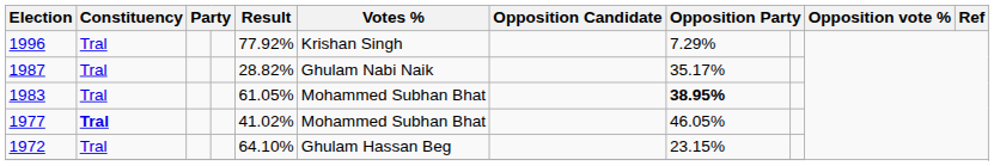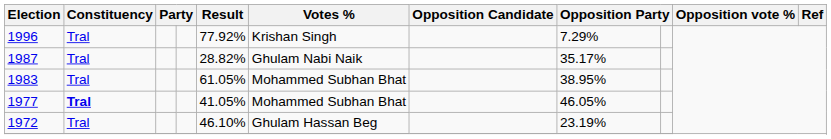 <table class="wikitable sortable">
 <tr>
 <th>Election</th>
 <th>Constituency</th>
 <th colspan="2">Party</th>
 <th>Result</th>
 <th>Votes %</th>
 <th>Opposition Candidate</th>
 <th colspan="2">Opposition Party</th>
 <th>Opposition vote %</th>
 <th>Ref</th>
 </tr>
 <tr>
 <td><a href='#'>1996</a></td>
 <td><a href='#'>Tral</a></td>
 <td></td>
 <td></td>
 <td>77.92%</td>
 <td>Krishan Singh</td>
 <td></td>
 <td>7.29%</td>
 <td></td>
 </tr>
 <tr>
 <td><a href='#'>1987</a></td>
 <td><a href='#'>Tral</a></td>
 <td></td>
 <td></td>
 <td>28.82%</td>
 <td>Ghulam Nabi Naik</td>
 <td></td>
 <td>35.17%</td>
 <td></td>
 </tr>
 <tr>
 <td><a href='#'>1983</a></td>
 <td><a href='#'>Tral</a></td>
 <td></td>
 <td></td>
 <td>61.05%</td>
 <td>Mohammed Subhan Bhat</td>
 <td></td>
-<td><strong>38.95%</strong></td>
+<td>38.95%</td>
 <td></td>
 </tr>
 <tr>
 <td><a href='#'>1977</a></td>
 <td><strong><a href='#'>Tral</a></strong></td>
 <td></td>
 <td></td>
-<td>41.02%</td>
+<td>41.05%</td>
 <td>Mohammed Subhan Bhat</td>
 <td></td>
 <td>46.05%</td>
 <td></td>
 </tr>
 <tr>
 <td><a href='#'>1972</a></td>
 <td><a href='#'>Tral</a></td>
 <td></td>
 <td></td>
-<td>64.10%</td>
+<td>46.10%</td>
 <td>Ghulam Hassan Beg</td>
 <td></td>
-<td>23.15%</td>
+<td>23.19%</td>
 <td></td>
 </tr>
 <tr>
 </tr>
 </table>
